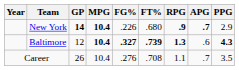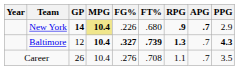 <table class="wikitable sortable" style="font-size:95%; text-align:right;">
 <tr>
 <th>Year</th>
 <th>Team</th>
 <th>GP</th>
 <th>MPG</th>
 <th>FG%</th>
 <th>FT%</th>
 <th>RPG</th>
 <th>APG</th>
 <th>PPG</th>
 </tr>
 <tr>
 <td style="text-align:left;"></td>
 <td style="text-align:left;"><a href='#'>New York</a></td>
 <td><strong>14</strong></td>
-<td><strong>10.4</strong></td>
+<td style="background: khaki;"><strong>10.4</strong></td>
 <td>.226</td>
 <td>.680</td>
 <td><strong>.9</strong></td>
 <td><strong>.7</strong></td>
 <td>2.9</td>
 </tr>
 <tr>
 <td style="text-align:left;"></td>
 <td style="text-align:left;"><a href='#'>Baltimore</a></td>
 <td>12</td>
 <td><strong>10.4</strong></td>
 <td><strong>.327</strong></td>
 <td><strong>.739</strong></td>
 <td><strong>1.3</strong></td>
-<td>.6</td>
+<td>.7</td>
 <td><strong>4.3</strong></td>
 </tr>
 <tr>
 <td colspan="2" style="text-align:center;">Career</td>
 <td>26</td>
 <td>10.4</td>
 <td>.276</td>
 <td>.708</td>
 <td>1.1</td>
 <td>.7</td>
 <td>3.5</td>
 </tr>
 </table>
